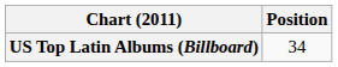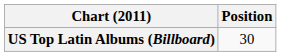 <table class="wikitable plainrowheaders" style="text-align:center">
 <tr>
 <th scope="col">Chart (2011)</th>
 <th scope="col">Position</th>
 </tr>
 <tr>
 <th scope="row">US Top Latin Albums (<em>Billboard</em>)</th>
-<td>34</td>
+<td>30</td>
 </tr>
 </table>
